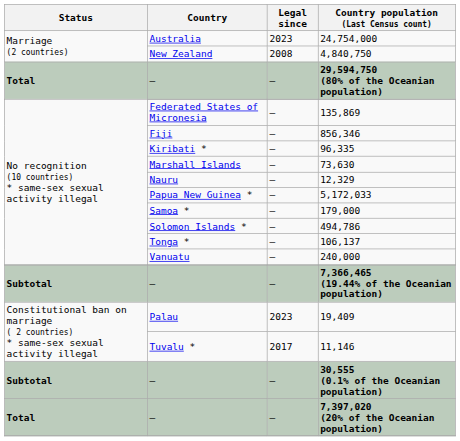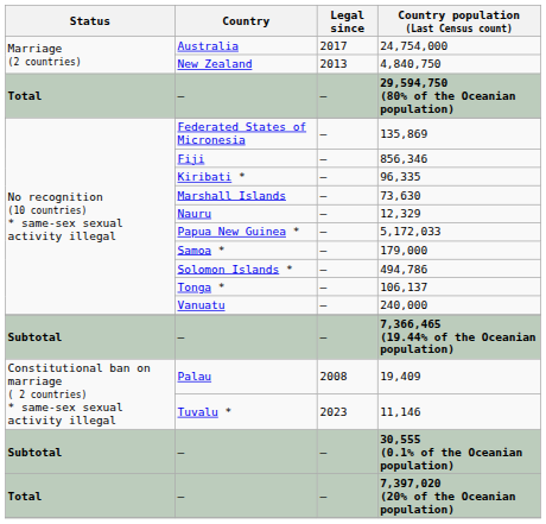 <table class="wikitable" style="width:70%">
 <tr>
 <th>Status</th>
 <th>Country</th>
 <th>Legal since</th>
 <th>Country population<br><small>(Last Census count)</small></th>
 </tr>
 <tr>
 <td rowspan=2>Marriage <br><small>(2 countries)</small></td>
 <td> <a href='#'>Australia</a></td>
-<td>2023</td>
+<td>2017</td>
 <td>24,754,000</td>
 </tr>
 <tr>
 <td> <a href='#'>New Zealand</a></td>
-<td>2008</td>
+<td>2013</td>
 <td>4,840,750</td>
 </tr>
 <tr class="sortbottom" style="background:#bcccbc;">
 <td><strong>Total</strong></td>
 <td>—</td>
 <td>—</td>
 <td><strong>29,594,750<br>(80% of the Oceanian population)</strong></td>
 </tr>
 <tr>
 <td rowspan="11">No recognition <br><small>(10 countries)</small><br>* same-sex sexual activity illegal</td>
 </tr>
 <tr>
 <td> <a href='#'>Federated States of Micronesia</a></td>
 <td>—</td>
 <td>135,869</td>
 </tr>
 <tr>
 <td> <a href='#'>Fiji</a></td>
 <td>—</td>
 <td>856,346</td>
 </tr>
 <tr>
 <td> <a href='#'>Kiribati</a> *</td>
 <td>—</td>
 <td>96,335</td>
 </tr>
 <tr>
 <td> <a href='#'>Marshall Islands</a></td>
 <td>—</td>
 <td>73,630</td>
 </tr>
 <tr>
 <td> <a href='#'>Nauru</a></td>
 <td>—</td>
 <td>12,329</td>
 </tr>
 <tr>
 <td> <a href='#'>Papua New Guinea</a> *</td>
 <td>—</td>
 <td>5,172,033</td>
 </tr>
 <tr>
 <td> <a href='#'>Samoa</a> *</td>
 <td>—</td>
 <td>179,000</td>
 </tr>
 <tr>
 <td> <a href='#'>Solomon Islands</a> *</td>
 <td>—</td>
 <td>494,786</td>
 </tr>
 <tr>
 <td> <a href='#'>Tonga</a> *</td>
 <td>—</td>
 <td>106,137</td>
 </tr>
 <tr>
 <td> <a href='#'>Vanuatu</a></td>
 <td>—</td>
 <td>240,000</td>
 </tr>
 <tr>
 </tr>
 <tr class="sortbottom" style="background:#bcccbc;">
 <td><strong>Subtotal</strong></td>
 <td>—</td>
 <td>—</td>
 <td><strong>7,366,465<br>(19.44% of the Oceanian population)</strong></td>
 </tr>
 <tr>
 <td rowspan="2">Constitutional ban on marriage <br><small>( 2 countries)</small><br>* same-sex sexual activity illegal</td>
 <td> <a href='#'>Palau</a></td>
-<td>2023</td>
+<td>2008</td>
 <td>19,409</td>
 </tr>
 <tr>
 <td> <a href='#'>Tuvalu</a> *</td>
-<td>2017</td>
+<td>2023</td>
 <td>11,146</td>
 </tr>
 <tr class="sortbottom" style="background:#bcccbc;">
 <td><strong>Subtotal</strong></td>
 <td>—</td>
 <td>—</td>
 <td><strong>30,555 <br>(0.1% of the Oceanian population)</strong></td>
 </tr>
 <tr class="sortbottom" style="background:#bcccbc;">
 <td><strong>Total</strong></td>
 <td>—</td>
 <td>—</td>
 <td><strong>7,397,020 <br>(20% of the Oceanian population)</strong></td>
 </tr>
 <tr>
 </tr>
 </table>
